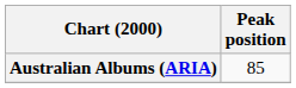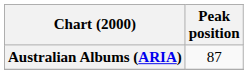 <table class="wikitable sortable plainrowheaders" style="text-align:center">
 <tr>
 <th scope="col">Chart (2000)</th>
 <th scope="col">Peak<br> position</th>
 </tr>
 <tr>
 <th scope="row">Australian Albums (<a href='#'>ARIA</a>)</th>
-<td>85</td>
+<td>87</td>
 </tr>
 <tr>
 </tr>
 <tr>
 </tr>
 </table>
